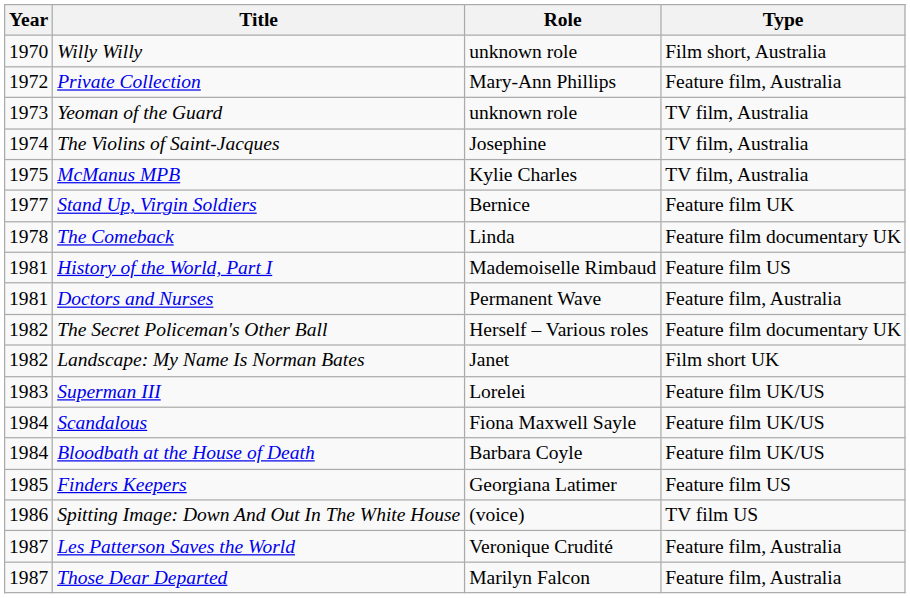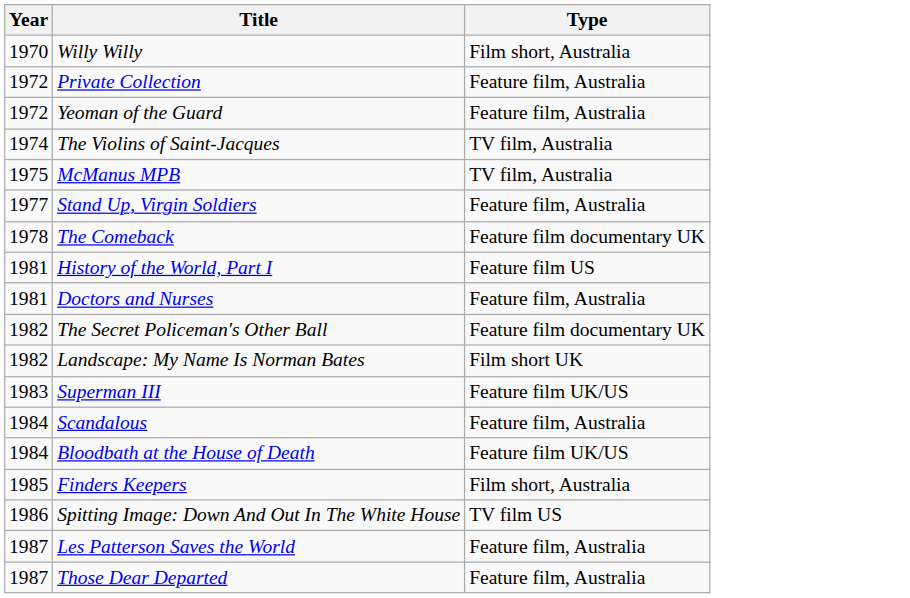 <table class="wikitable plainrowheaders sortable">
 <tr>
 <th scope="col">Year</th>
 <th scope="col">Title</th>
-<th scope="col">Role</th>
 <th scope="col">Type</th>
 </tr>
 <tr>
 <td>1970</td>
 <td><em>Willy Willy</em></td>
-<td>unknown role</td>
 <td>Film short, Australia</td>
 </tr>
 <tr>
 <td>1972</td>
 <td><em><a href='#'>Private Collection</a></em></td>
-<td>Mary-Ann Phillips</td>
 <td>Feature film, Australia</td>
 </tr>
 <tr>
-<td>1973</td>
+<td>1972</td>
 <td><em>Yeoman of the Guard</em></td>
-<td>unknown role</td>
-<td>TV film, Australia</td>
+<td>Feature film, Australia</td>
 </tr>
 <tr>
 <td>1974</td>
 <td><em>The Violins of Saint-Jacques</em></td>
-<td>Josephine</td>
 <td>TV film, Australia</td>
 </tr>
 <tr>
 <td>1975</td>
 <td><em><a href='#'>McManus MPB</a></em></td>
-<td>Kylie Charles</td>
 <td>TV film, Australia</td>
 </tr>
 <tr>
 <td>1977</td>
 <td><em><a href='#'>Stand Up, Virgin Soldiers</a></em></td>
-<td>Bernice</td>
-<td>Feature film UK</td>
+<td>Feature film, Australia</td>
 </tr>
 <tr>
 <td>1978</td>
 <td><em><a href='#'>The Comeback</a></em></td>
-<td>Linda</td>
 <td>Feature film documentary UK</td>
 </tr>
 <tr>
 <td>1981</td>
 <td><em><a href='#'>History of the World, Part I</a></em></td>
-<td>Mademoiselle Rimbaud</td>
 <td>Feature film US</td>
 </tr>
 <tr>
 <td>1981</td>
 <td><em><a href='#'>Doctors and Nurses</a></em></td>
-<td>Permanent Wave</td>
 <td>Feature film, Australia</td>
 </tr>
 <tr>
 <td>1982</td>
 <td><em>The Secret Policeman's Other Ball</em></td>
-<td>Herself – Various roles</td>
 <td>Feature film documentary UK</td>
 </tr>
 <tr>
 <td>1982</td>
 <td><em>Landscape: My Name Is Norman Bates</em></td>
-<td>Janet</td>
 <td>Film short UK</td>
 </tr>
 <tr>
 <td>1983</td>
 <td><em><a href='#'>Superman III</a></em></td>
-<td>Lorelei</td>
 <td>Feature film UK/US</td>
 </tr>
 <tr>
 <td>1984</td>
 <td><em><a href='#'>Scandalous</a></em></td>
-<td>Fiona Maxwell Sayle</td>
-<td>Feature film UK/US</td>
+<td>Feature film, Australia</td>
 </tr>
 <tr>
 <td>1984</td>
 <td><em><a href='#'>Bloodbath at the House of Death</a></em></td>
-<td>Barbara Coyle</td>
 <td>Feature film UK/US</td>
 </tr>
 <tr>
 <td>1985</td>
 <td><em><a href='#'>Finders Keepers</a></em></td>
-<td>Georgiana Latimer</td>
-<td>Feature film US</td>
+<td>Film short, Australia</td>
 </tr>
 <tr>
 <td>1986</td>
 <td><em>Spitting Image: Down And Out In The White House</em></td>
-<td>(voice)</td>
 <td>TV film US</td>
 </tr>
 <tr>
 <td>1987</td>
 <td><em><a href='#'>Les Patterson Saves the World</a></em></td>
-<td>Veronique Crudité</td>
 <td>Feature film, Australia</td>
 </tr>
 <tr>
 <td>1987</td>
 <td><em><a href='#'>Those Dear Departed</a></em></td>
-<td>Marilyn Falcon</td>
 <td>Feature film, Australia</td>
 </tr>
 </table>
